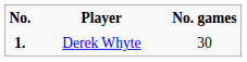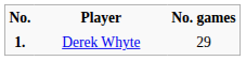 <table class= border="2" cellpadding="4" cellspacing="0" style="text-align:center; margin: 1em 1em 1em 0; background: #f9f9f9; border: 1px #aaa solid; border-collapse: collapse; font-size: 95%;">
 <tr>
 <th width=20px>No.</th>
 <th width=130>Player</th>
 <th>No. games</th>
 </tr>
 <tr>
 <td><strong>1.</strong></td>
 <td> <a href='#'>Derek Whyte</a></td>
-<td>30</td>
+<td>29</td>
 </tr>
 </table>
